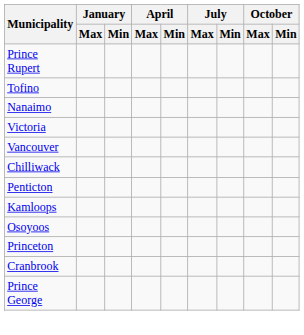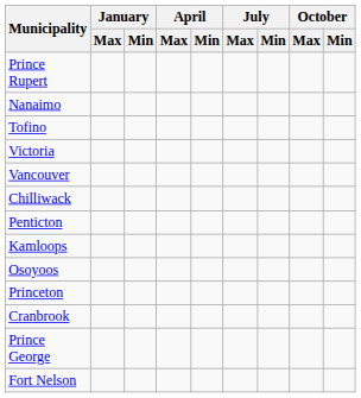 <table class="wikitable sortable" style="width:60%; font-size:95%;">
 <tr>
 <th rowspan=2>Municipality</th>
 <th colspan=2>January</th>
 <th colspan=2>April</th>
 <th colspan=2>July</th>
 <th colspan=2>October</th>
 </tr>
 <tr>
 <th data-sort-type=number>Max</th>
 <th data-sort-type=number>Min</th>
 <th data-sort-type=number>Max</th>
 <th data-sort-type=number>Min</th>
 <th data-sort-type=number>Max</th>
 <th data-sort-type=number>Min</th>
 <th data-sort-type=number>Max</th>
 <th data-sort-type=number>Min</th>
 </tr>
 <tr>
 <td><a href='#'>Prince Rupert</a></td>
 <td></td>
 <td></td>
 <td></td>
 <td></td>
 <td></td>
 <td></td>
 <td></td>
 <td></td>
 </tr>
 <tr>
-<td><a href='#'>Tofino</a></td>
+<td><a href='#'>Nanaimo</a></td>
 <td></td>
 <td></td>
 <td></td>
 <td></td>
 <td></td>
 <td></td>
 <td></td>
 <td></td>
 </tr>
 <tr>
-<td><a href='#'>Nanaimo</a></td>
+<td><a href='#'>Tofino</a></td>
 <td></td>
 <td></td>
 <td></td>
 <td></td>
 <td></td>
 <td></td>
 <td></td>
 <td></td>
 </tr>
 <tr>
 <td><a href='#'>Victoria</a></td>
 <td></td>
 <td></td>
 <td></td>
 <td></td>
 <td></td>
 <td></td>
 <td></td>
 <td></td>
 </tr>
 <tr>
 <td><a href='#'>Vancouver</a></td>
 <td></td>
 <td></td>
 <td></td>
 <td></td>
 <td></td>
 <td></td>
 <td></td>
 <td></td>
 </tr>
 <tr>
 <td><a href='#'>Chilliwack</a></td>
 <td></td>
 <td></td>
 <td></td>
 <td></td>
 <td></td>
 <td></td>
 <td></td>
 <td></td>
 </tr>
 <tr>
 <td><a href='#'>Penticton</a></td>
 <td></td>
 <td></td>
 <td></td>
 <td></td>
 <td></td>
 <td></td>
 <td></td>
 <td></td>
 </tr>
 <tr>
 <td><a href='#'>Kamloops</a></td>
 <td></td>
 <td></td>
 <td></td>
 <td></td>
 <td></td>
 <td></td>
 <td></td>
 <td></td>
 </tr>
 <tr>
 <td><a href='#'>Osoyoos</a></td>
 <td></td>
 <td></td>
 <td></td>
 <td></td>
 <td></td>
 <td></td>
 <td></td>
 <td></td>
 </tr>
 <tr>
 <td><a href='#'>Princeton</a></td>
 <td></td>
 <td></td>
 <td></td>
 <td></td>
 <td></td>
 <td></td>
 <td></td>
 <td></td>
 </tr>
 <tr>
 <td><a href='#'>Cranbrook</a></td>
 <td></td>
 <td></td>
 <td></td>
 <td></td>
 <td></td>
 <td></td>
 <td></td>
 <td></td>
 </tr>
 <tr>
 <td><a href='#'>Prince George</a></td>
 <td></td>
 <td></td>
 <td></td>
 <td></td>
 <td></td>
 <td></td>
 <td></td>
 <td></td>
 </tr>
+<tr>
+<td><a href='#'>Fort Nelson</a></td>
+<td></td>
+<td></td>
+<td></td>
+<td></td>
+<td></td>
+<td></td>
+<td></td>
+<td></td>
+</tr>
 </table>
